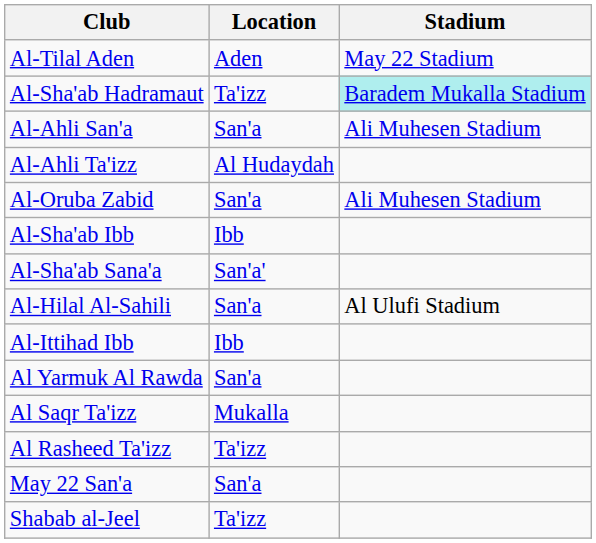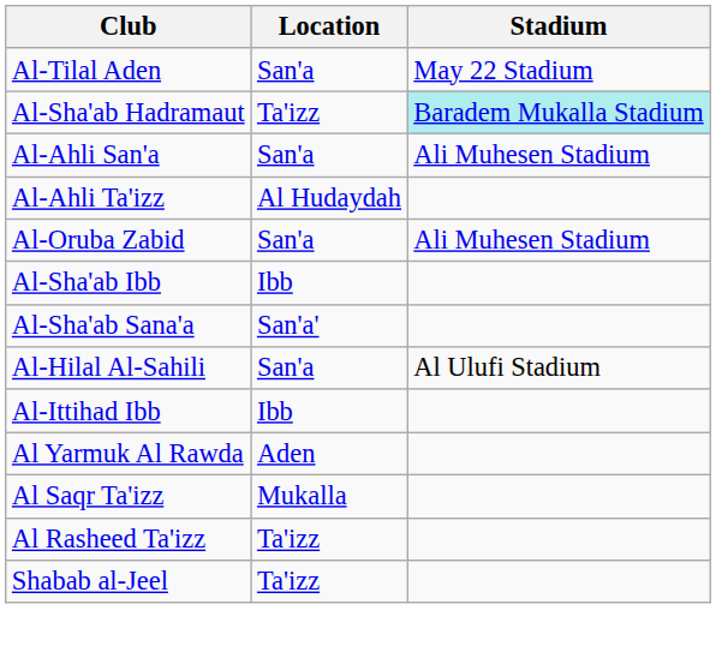 <table class="wikitable sortable">
 <tr>
 <th>Club</th>
 <th>Location</th>
 <th>Stadium</th>
 </tr>
 <tr>
 <td><a href='#'>Al-Tilal Aden</a></td>
-<td><a href='#'>Aden</a></td>
+<td><a href='#'>San'a</a></td>
 <td><a href='#'>May 22 Stadium</a></td>
 </tr>
 <tr>
 <td><a href='#'>Al-Sha'ab Hadramaut</a></td>
 <td><a href='#'>Ta'izz</a></td>
 <td style="background: paleturquoise;"><a href='#'>Baradem Mukalla Stadium</a></td>
 </tr>
 <tr>
 <td><a href='#'>Al-Ahli San'a</a></td>
 <td><a href='#'>San'a</a></td>
 <td><a href='#'>Ali Muhesen Stadium</a></td>
 </tr>
 <tr>
 <td><a href='#'>Al-Ahli Ta'izz</a></td>
 <td><a href='#'>Al Hudaydah</a></td>
 <td></td>
 </tr>
 <tr>
 <td><a href='#'>Al-Oruba Zabid</a></td>
 <td><a href='#'>San'a</a></td>
 <td><a href='#'>Ali Muhesen Stadium</a></td>
 </tr>
 <tr>
 <td><a href='#'>Al-Sha'ab Ibb</a></td>
 <td><a href='#'>Ibb</a></td>
 <td></td>
 </tr>
 <tr>
 <td><a href='#'>Al-Sha'ab Sana'a</a></td>
 <td><a href='#'>San'a'</a></td>
 <td></td>
 </tr>
 <tr>
 <td><a href='#'>Al-Hilal Al-Sahili</a></td>
 <td><a href='#'>San'a</a></td>
 <td>Al Ulufi Stadium</td>
 </tr>
 <tr>
 <td><a href='#'>Al-Ittihad Ibb</a></td>
 <td><a href='#'>Ibb</a></td>
 <td></td>
 </tr>
 <tr>
 <td><a href='#'>Al Yarmuk Al Rawda</a></td>
-<td><a href='#'>San'a</a></td>
+<td><a href='#'>Aden</a></td>
 <td></td>
 </tr>
 <tr>
 <td><a href='#'>Al Saqr Ta'izz</a></td>
 <td><a href='#'>Mukalla</a></td>
 <td></td>
 </tr>
 <tr>
 <td><a href='#'>Al Rasheed Ta'izz</a></td>
 <td><a href='#'>Ta'izz</a></td>
 <td></td>
 </tr>
 <tr>
-<td><a href='#'>May 22 San'a</a></td>
-<td><a href='#'>San'a</a></td>
-<td></td>
-</tr>
-<tr>
 <td><a href='#'>Shabab al-Jeel</a></td>
 <td><a href='#'>Ta'izz</a></td>
 <td></td>
 </tr>
 </table>
